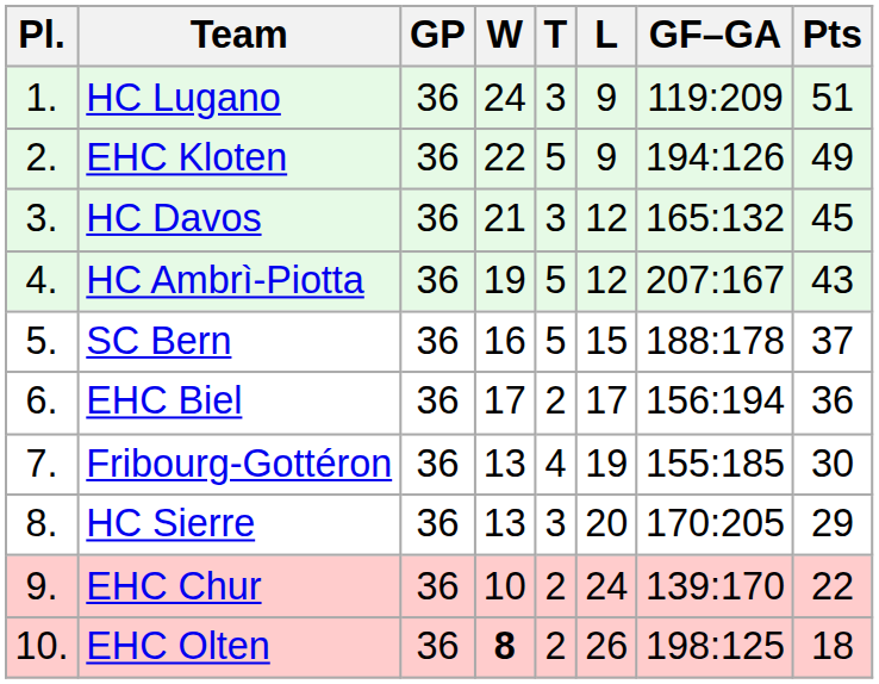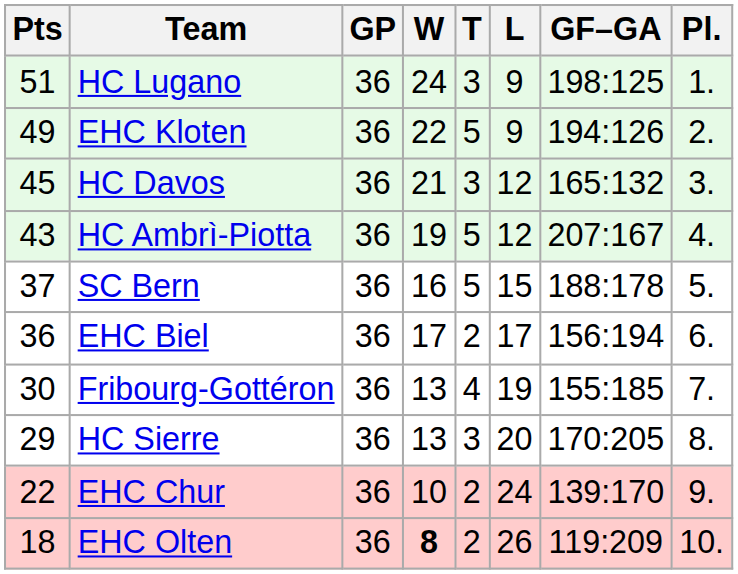 <table class="wikitable">
 <tr>
-<th>Pl.</th>
+<th>Pts</th>
 <th>Team</th>
 <th>GP</th>
 <th>W</th>
 <th>T</th>
 <th>L</th>
 <th>GF–GA</th>
-<th>Pts</th>
+<th>Pl.</th>
 </tr>
 <tr align="center " bgcolor="#e6fae6">
-<td>1.</td>
+<td>51</td>
 <td align="left"><a href='#'>HC Lugano</a></td>
 <td>36</td>
 <td>24</td>
 <td>3</td>
 <td>9</td>
-<td>119:209</td>
-<td>51</td>
+<td>198:125</td>
+<td>1.</td>
 </tr>
 <tr align="center "  bgcolor="#e6fae6">
-<td>2.</td>
+<td>49</td>
 <td align="left"><a href='#'>EHC Kloten</a></td>
 <td>36</td>
 <td>22</td>
 <td>5</td>
 <td>9</td>
 <td>194:126</td>
-<td>49</td>
+<td>2.</td>
 </tr>
 <tr align="center "  bgcolor="#e6fae6">
-<td>3.</td>
+<td>45</td>
 <td align="left"><a href='#'>HC Davos</a></td>
 <td>36</td>
 <td>21</td>
 <td>3</td>
 <td>12</td>
 <td>165:132</td>
-<td>45</td>
+<td>3.</td>
 </tr>
 <tr align="center "  bgcolor="#e6fae6">
-<td>4.</td>
+<td>43</td>
 <td align="left"><a href='#'>HC Ambrì-Piotta</a></td>
 <td>36</td>
 <td>19</td>
 <td>5</td>
 <td>12</td>
 <td>207:167</td>
-<td>43</td>
+<td>4.</td>
 </tr>
 <tr align="center " bgcolor="#FFFFFF">
-<td>5.</td>
+<td>37</td>
 <td align="left"><a href='#'>SC Bern</a></td>
 <td>36</td>
 <td>16</td>
 <td>5</td>
 <td>15</td>
 <td>188:178</td>
-<td>37</td>
+<td>5.</td>
 </tr>
 <tr align="center "  bgcolor="#FFFFFF">
-<td>6.</td>
+<td>36</td>
 <td align="left"><a href='#'>EHC Biel</a></td>
 <td>36</td>
 <td>17</td>
 <td>2</td>
 <td>17</td>
 <td>156:194</td>
-<td>36</td>
+<td>6.</td>
 </tr>
 <tr align="center "  bgcolor="#FFFFFF">
-<td>7.</td>
+<td>30</td>
 <td align="left"><a href='#'>Fribourg-Gottéron</a></td>
 <td>36</td>
 <td>13</td>
 <td>4</td>
 <td>19</td>
 <td>155:185</td>
-<td>30</td>
+<td>7.</td>
 </tr>
 <tr align="center "  bgcolor="#FFFFFF">
-<td>8.</td>
+<td>29</td>
 <td align="left"><a href='#'>HC Sierre</a></td>
 <td>36</td>
 <td>13</td>
 <td>3</td>
 <td>20</td>
 <td>170:205</td>
-<td>29</td>
+<td>8.</td>
 </tr>
 <tr align="center "  bgcolor="#ffcccc">
-<td>9.</td>
+<td>22</td>
 <td align="left"><a href='#'>EHC Chur</a></td>
 <td>36</td>
 <td>10</td>
 <td>2</td>
 <td>24</td>
 <td>139:170</td>
-<td>22</td>
+<td>9.</td>
 </tr>
 <tr align="center "  bgcolor="#ffcccc">
-<td>10.</td>
+<td>18</td>
 <td align="left"><a href='#'>EHC Olten</a></td>
 <td>36</td>
 <td><strong>8</strong></td>
 <td>2</td>
 <td>26</td>
-<td>198:125</td>
-<td>18</td>
+<td>119:209</td>
+<td>10.</td>
 </tr>
 </table>
